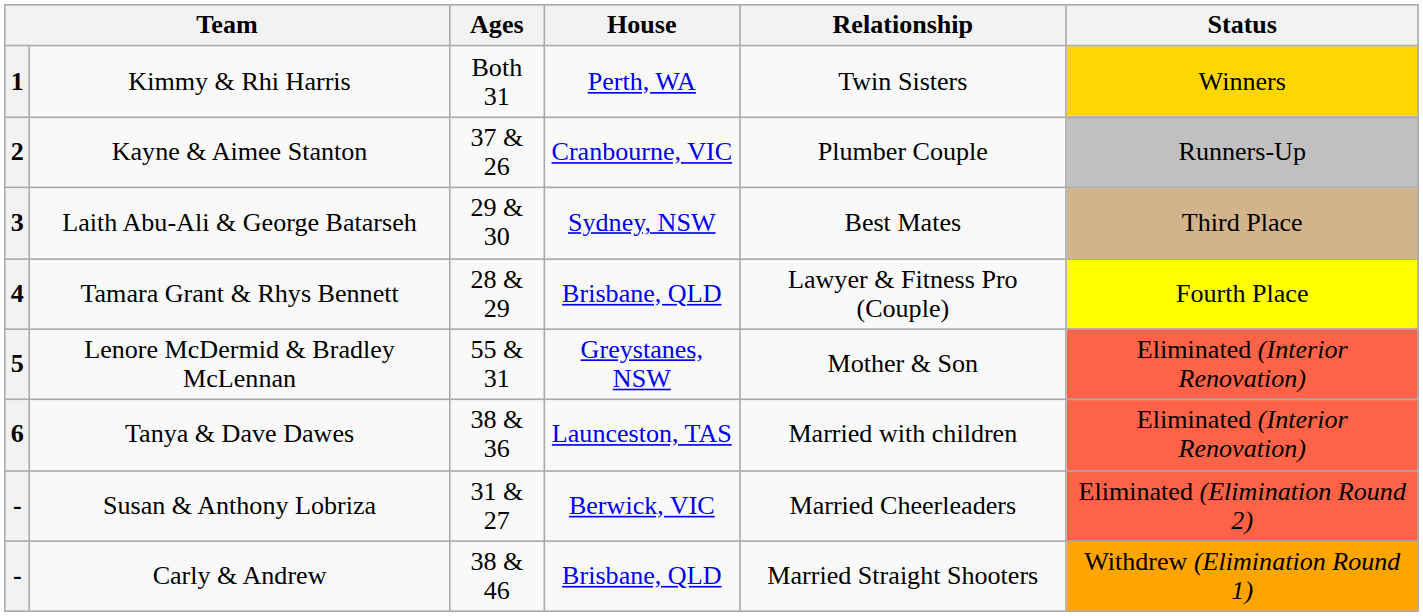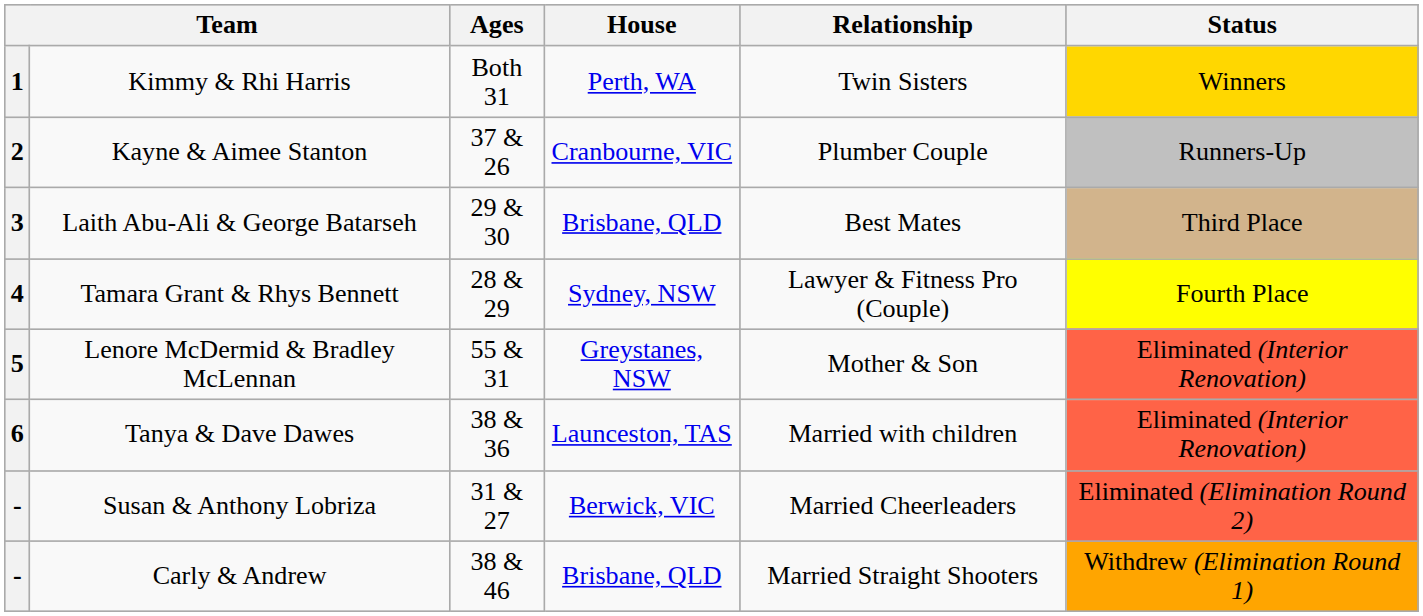 <table class="wikitable" style="text-align: center;">
 <tr valign="top">
 <th colspan="2">Team</th>
 <th>Ages</th>
 <th>House</th>
 <th>Relationship</th>
 <th>Status</th>
 </tr>
 <tr>
 <th>1</th>
 <td>Kimmy & Rhi Harris</td>
 <td>Both 31</td>
 <td><a href='#'>Perth, WA</a></td>
 <td>Twin Sisters</td>
 <td bgcolor="gold">Winners</td>
 </tr>
 <tr>
 <th>2</th>
 <td>Kayne & Aimee Stanton</td>
 <td>37 & 26</td>
 <td><a href='#'>Cranbourne, VIC</a></td>
 <td>Plumber Couple</td>
 <td bgcolor="Silver">Runners-Up</td>
 </tr>
 <tr>
 <th>3</th>
 <td>Laith Abu-Ali & George Batarseh</td>
 <td>29 & 30</td>
-<td><a href='#'>Sydney, NSW</a></td>
+<td><a href='#'>Brisbane, QLD</a></td>
 <td>Best Mates</td>
 <td bgcolor="tan">Third Place</td>
 </tr>
 <tr>
 <th>4</th>
 <td>Tamara Grant & Rhys Bennett</td>
 <td>28 & 29</td>
-<td><a href='#'>Brisbane, QLD</a></td>
+<td><a href='#'>Sydney, NSW</a></td>
 <td>Lawyer & Fitness Pro (Couple)</td>
 <td bgcolor="yellow">Fourth Place</td>
 </tr>
 <tr>
 <th>5</th>
 <td>Lenore McDermid & Bradley McLennan</td>
 <td>55 & 31</td>
 <td><a href='#'>Greystanes, NSW</a></td>
 <td>Mother & Son</td>
 <td bgcolor="tomato">Eliminated <em>(Interior Renovation)</em></td>
 </tr>
 <tr>
 <th>6</th>
 <td>Tanya & Dave Dawes</td>
 <td>38 & 36</td>
 <td><a href='#'>Launceston, TAS</a></td>
 <td>Married with children</td>
 <td bgcolor="tomato">Eliminated <em>(Interior Renovation)</em></td>
 </tr>
 <tr>
 <th>-</th>
 <td>Susan & Anthony Lobriza</td>
 <td>31 & 27</td>
 <td><a href='#'>Berwick, VIC</a></td>
 <td>Married Cheerleaders</td>
 <td bgcolor="tomato">Eliminated <em>(Elimination Round 2)</em></td>
 </tr>
 <tr>
 <th>-</th>
 <td>Carly & Andrew</td>
 <td>38 & 46</td>
 <td><a href='#'>Brisbane, QLD</a></td>
 <td>Married Straight Shooters</td>
 <td bgcolor="orange">Withdrew <em>(Elimination Round 1)</em></td>
 </tr>
 </table>
